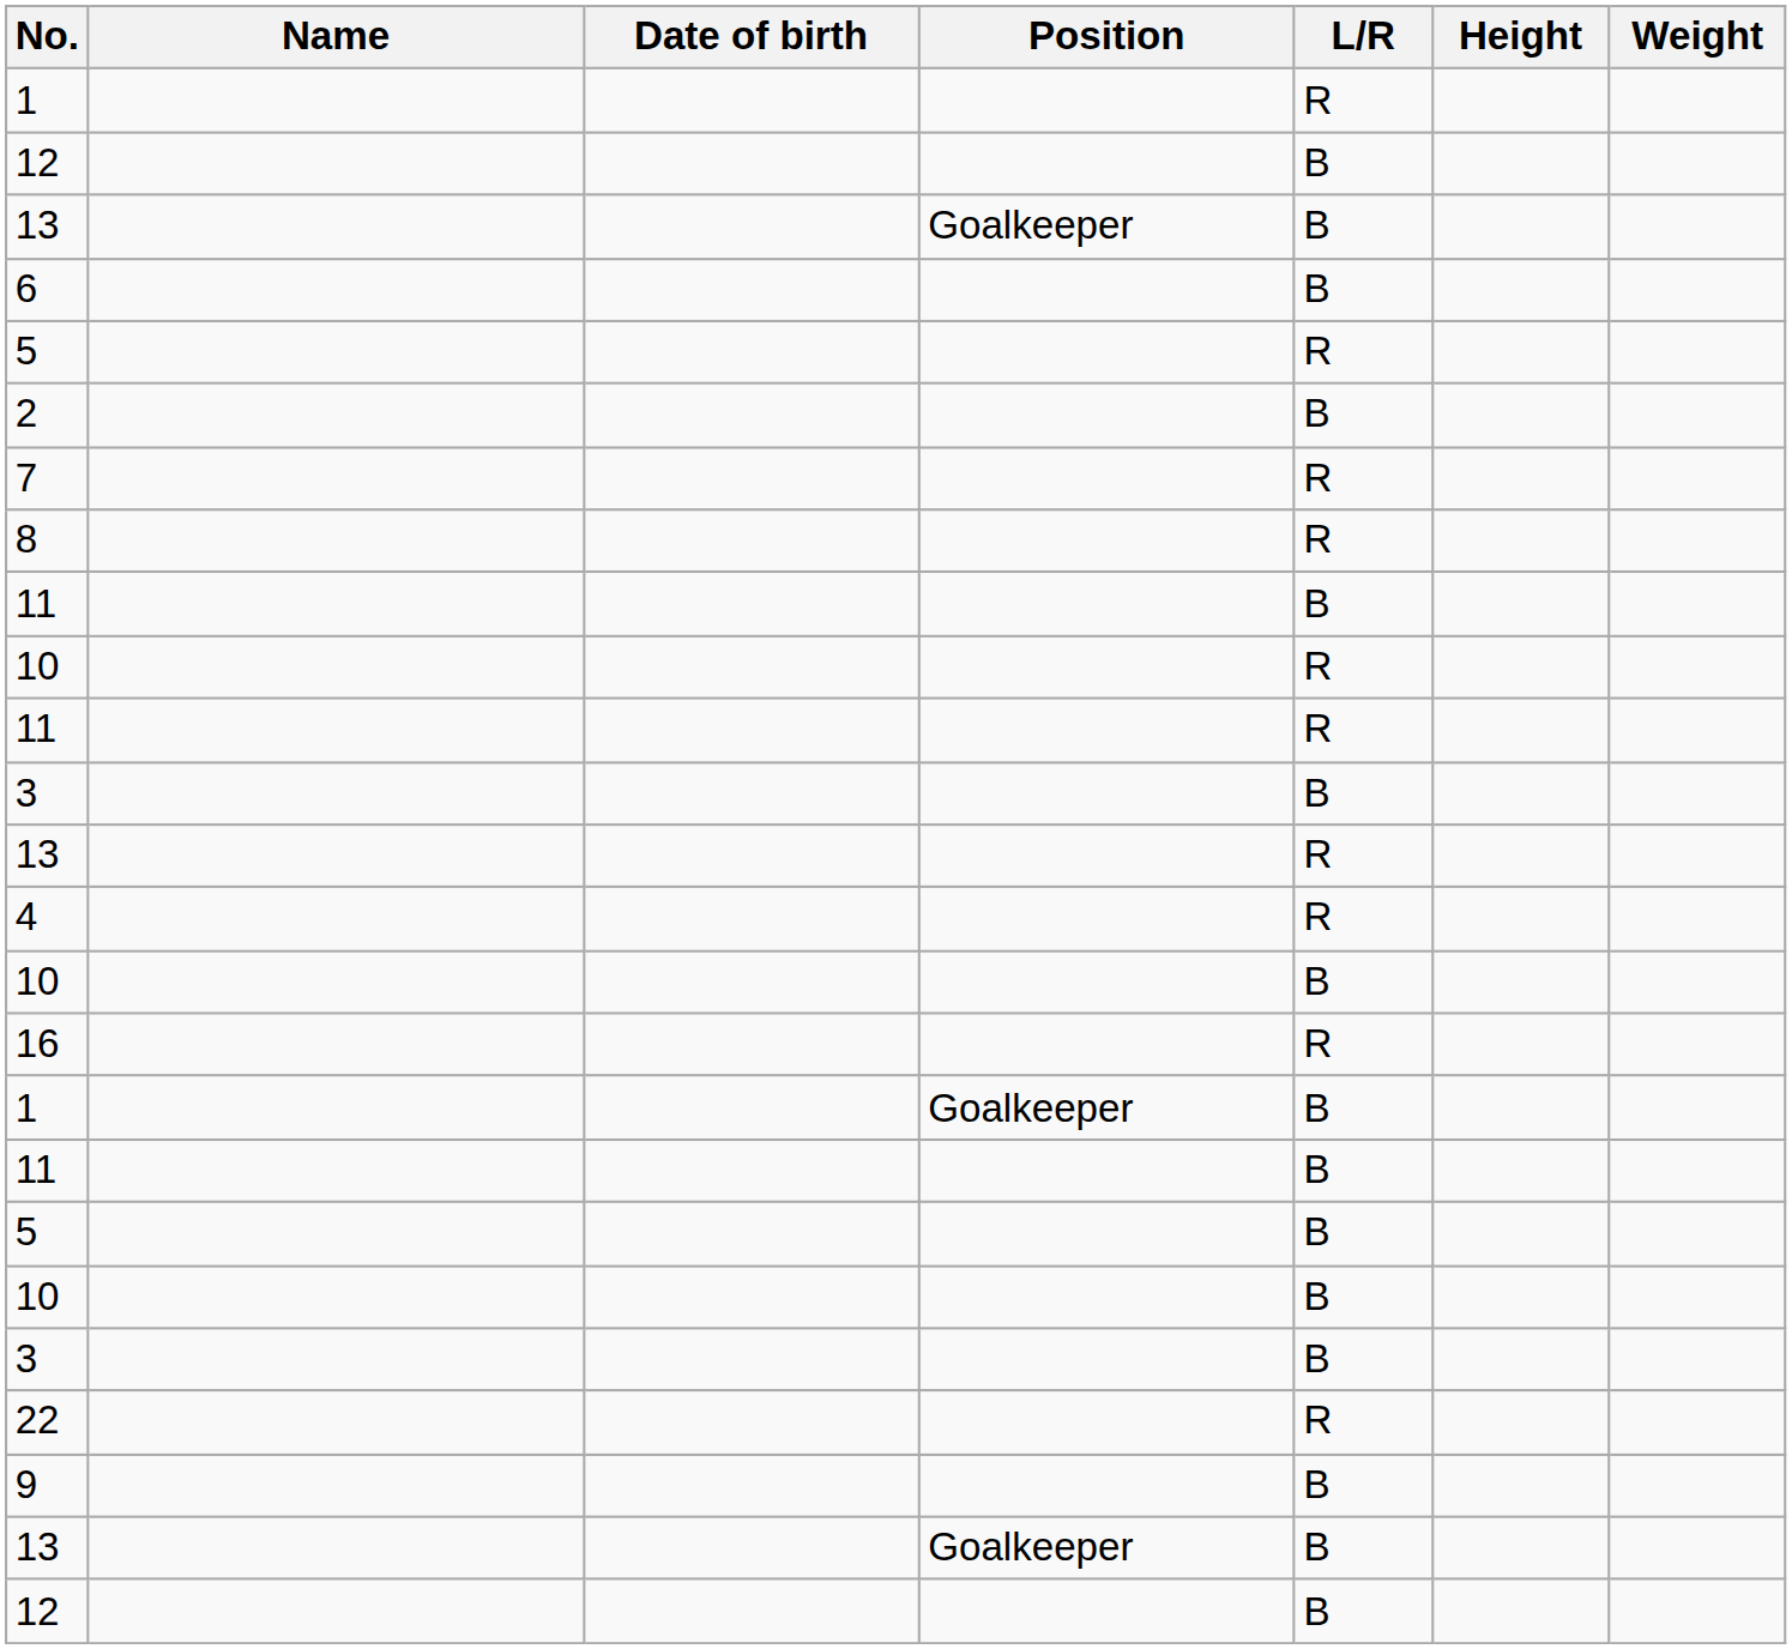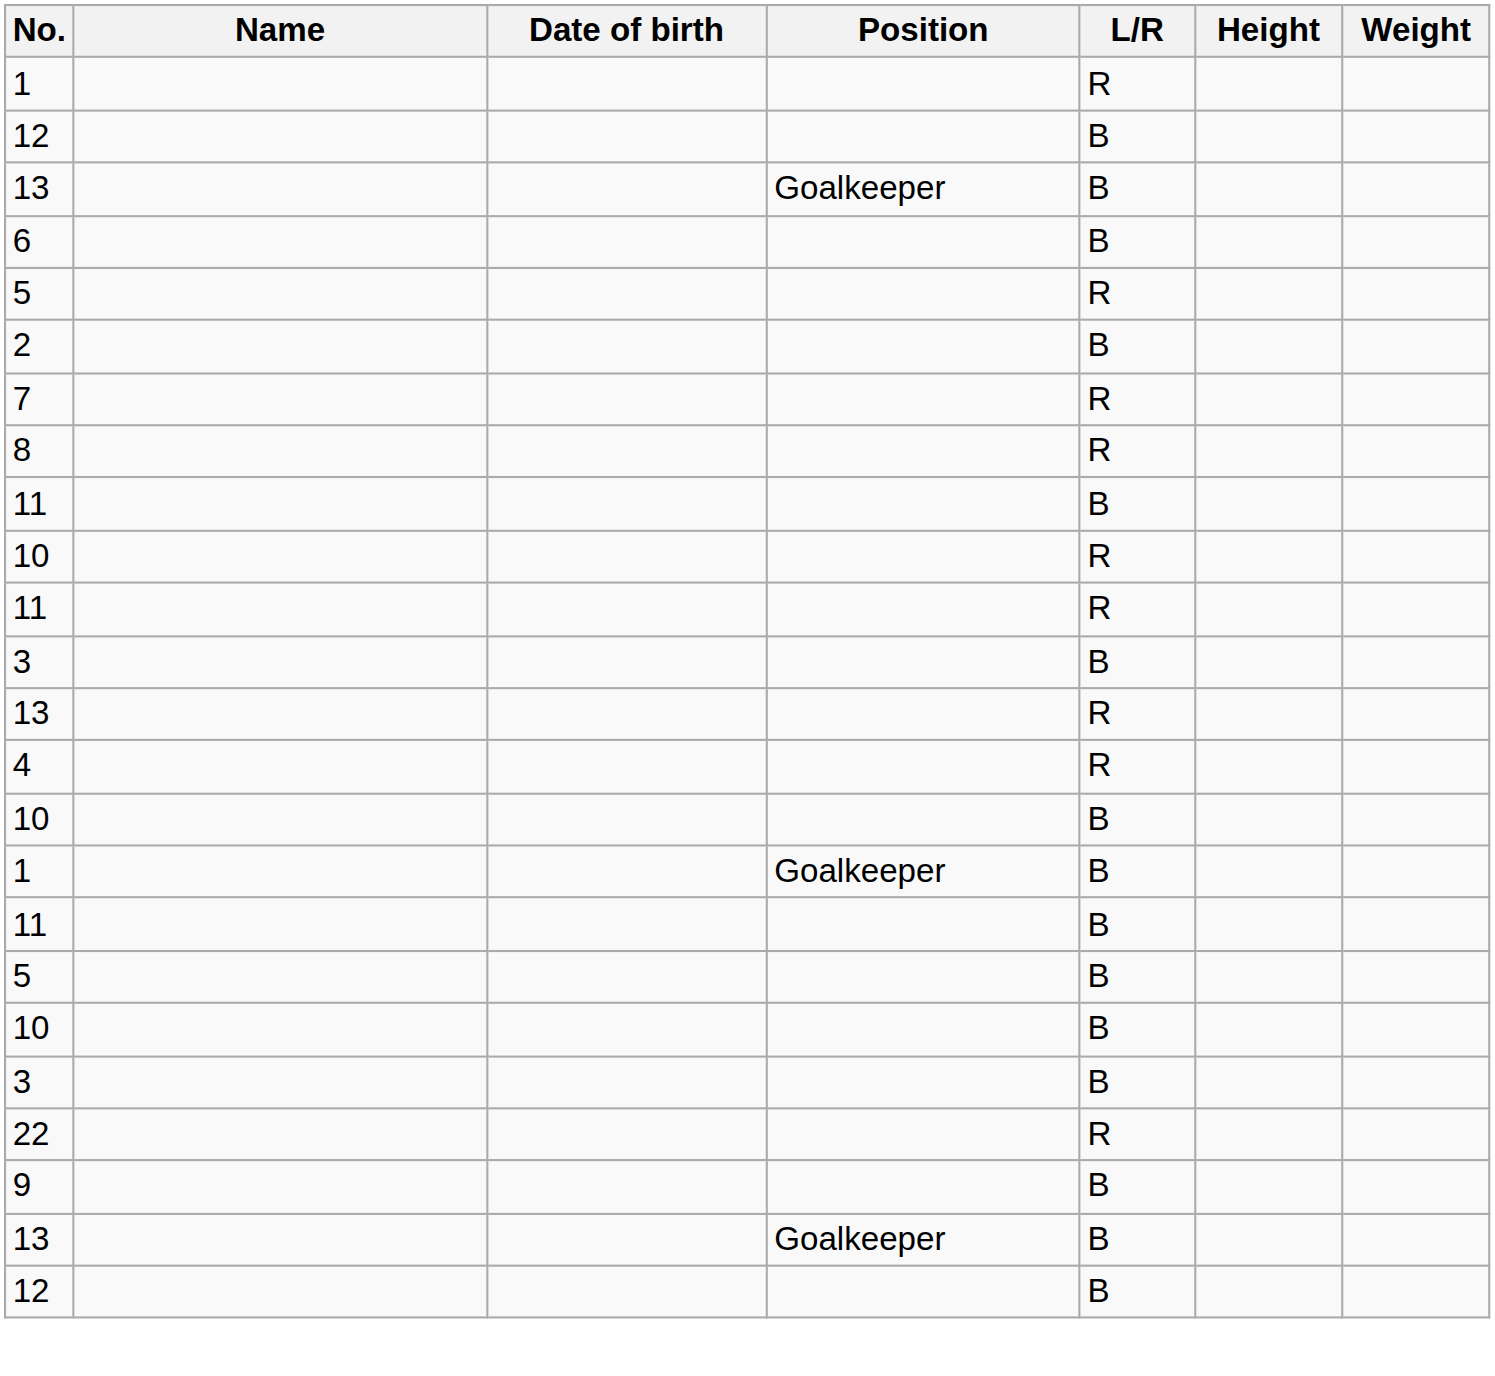 <table class="wikitable sortable" style=font-size:100%; text-align:center;>
 <tr>
 <th>No.</th>
 <th style=width:12em>Name</th>
 <th style=width:8em>Date of birth</th>
 <th style=width:9em>Position</th>
 <th style=width:3em>L/R</th>
 <th style=width:4em>Height</th>
 <th style=width:4em>Weight</th>
 </tr>
 <tr>
 <td>1</td>
 <td align=left></td>
 <td align=right></td>
 <td></td>
 <td>R</td>
 <td></td>
 <td></td>
 </tr>
 <tr>
 <td>12</td>
 <td align=left></td>
 <td align=right></td>
 <td></td>
 <td>B</td>
 <td></td>
 <td></td>
 </tr>
 <tr>
 <td>13</td>
 <td align=left></td>
 <td align=right></td>
 <td>Goalkeeper</td>
 <td>B</td>
 <td></td>
 <td></td>
 </tr>
 <tr>
 <td>6</td>
 <td align=left></td>
 <td align=right></td>
 <td></td>
 <td>B</td>
 <td></td>
 <td></td>
 </tr>
 <tr>
 <td>5</td>
 <td align=left></td>
 <td align=right></td>
 <td></td>
 <td>R</td>
 <td></td>
 <td></td>
 </tr>
 <tr>
 <td>2</td>
 <td align=left></td>
 <td align=right></td>
 <td></td>
 <td>B</td>
 <td></td>
 <td></td>
 </tr>
 <tr>
 <td>7</td>
 <td align=left></td>
 <td align=right></td>
 <td></td>
 <td>R</td>
 <td></td>
 <td></td>
 </tr>
 <tr>
 <td>8</td>
 <td align=left></td>
 <td align=right></td>
 <td></td>
 <td>R</td>
 <td></td>
 <td></td>
 </tr>
 <tr>
 <td>11</td>
 <td align=left></td>
 <td align=right></td>
 <td></td>
 <td>B</td>
 <td></td>
 <td></td>
 </tr>
 <tr>
 <td>10</td>
 <td align=left></td>
 <td align=right></td>
 <td></td>
 <td>R</td>
 <td></td>
 <td></td>
 </tr>
 <tr>
 <td>11</td>
 <td align=left></td>
 <td align=right></td>
 <td></td>
 <td>R</td>
 <td></td>
 <td></td>
 </tr>
 <tr>
 <td>3</td>
 <td align=left></td>
 <td align=right></td>
 <td></td>
 <td>B</td>
 <td></td>
 <td></td>
 </tr>
 <tr>
 <td>13</td>
 <td align=left></td>
 <td align=right></td>
 <td></td>
 <td>R</td>
 <td></td>
 <td></td>
 </tr>
 <tr>
 <td>4</td>
 <td align=left></td>
 <td align=right></td>
 <td></td>
 <td>R</td>
 <td></td>
 <td></td>
 </tr>
 <tr>
 <td>10</td>
 <td align=left></td>
 <td align=right></td>
 <td></td>
 <td>B</td>
 <td></td>
 <td></td>
 </tr>
 <tr>
-<td>16</td>
-<td align=left></td>
-<td align=right></td>
-<td></td>
-<td>R</td>
-<td></td>
-<td></td>
-</tr>
-<tr>
 <td>1</td>
 <td align=left></td>
 <td align=right></td>
 <td>Goalkeeper</td>
 <td>B</td>
 <td></td>
 <td></td>
 </tr>
 <tr>
 <td>11</td>
 <td align=left></td>
 <td align=right></td>
 <td></td>
 <td>B</td>
 <td></td>
 <td></td>
 </tr>
 <tr>
 <td>5</td>
 <td align=left></td>
 <td align=right></td>
 <td></td>
 <td>B</td>
 <td></td>
 <td></td>
 </tr>
 <tr>
 <td>10</td>
 <td align=left></td>
 <td align=right></td>
 <td></td>
 <td>B</td>
 <td></td>
 <td></td>
 </tr>
 <tr>
 <td>3</td>
 <td align=left></td>
 <td align=right></td>
 <td></td>
 <td>B</td>
 <td></td>
 <td></td>
 </tr>
 <tr>
 <td>22</td>
 <td align=left></td>
 <td align=right></td>
 <td></td>
 <td>R</td>
 <td></td>
 <td></td>
 </tr>
 <tr>
 <td>9</td>
 <td align=left></td>
 <td align=right></td>
 <td></td>
 <td>B</td>
 <td></td>
 <td></td>
 </tr>
 <tr>
 <td>13</td>
 <td align=left></td>
 <td align=right></td>
 <td>Goalkeeper</td>
 <td>B</td>
 <td></td>
 <td></td>
 </tr>
 <tr>
 <td>12</td>
 <td align=left></td>
 <td align=right></td>
 <td></td>
 <td>B</td>
 <td></td>
 <td></td>
 </tr>
 </table>
